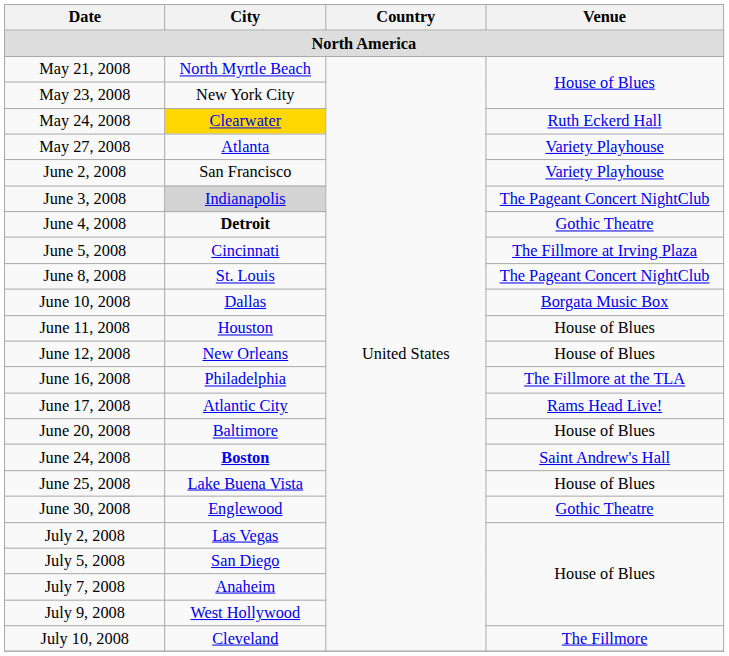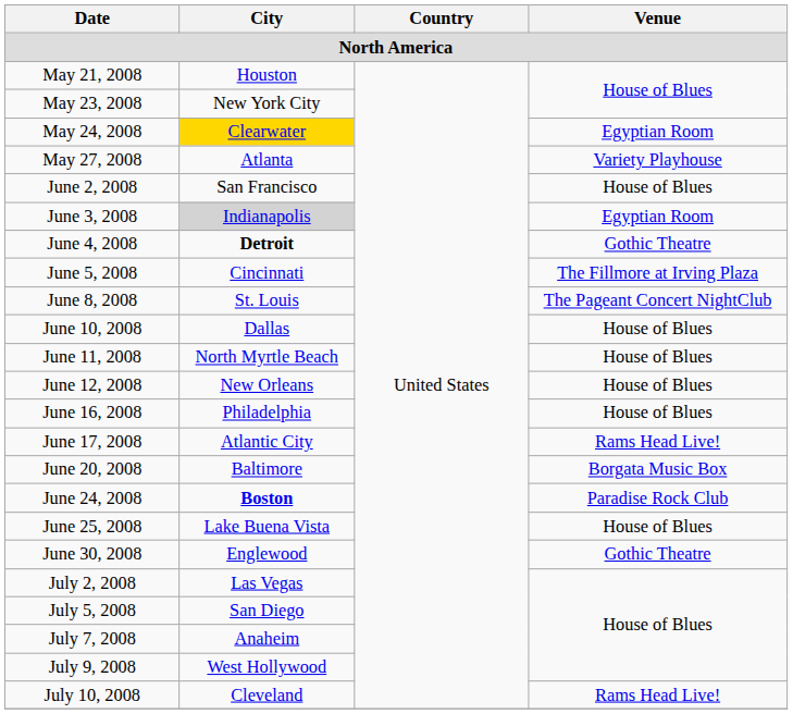 <table class="wikitable" style="text-align:center;">
 <tr>
 <th width="150">Date</th>
 <th width="150">City</th>
 <th width="150">Country</th>
 <th width="225">Venue</th>
 </tr>
 <tr bgcolor="#DDDDDD">
 <td colspan=4><strong>North America</strong></td>
 </tr>
 <tr>
 <td>May 21, 2008</td>
-<td><a href='#'>North Myrtle Beach</a></td>
+<td><a href='#'>Houston</a></td>
 <td rowspan="23">United States</td>
 <td rowspan="2"><a href='#'>House of Blues</a></td>
 </tr>
 <tr>
 <td>May 23, 2008</td>
 <td>New York City</td>
 </tr>
 <tr>
 <td>May 24, 2008</td>
 <td style="background: gold;"><a href='#'>Clearwater</a></td>
-<td><a href='#'>Ruth Eckerd Hall</a></td>
+<td><a href='#'>Egyptian Room</a></td>
 </tr>
 <tr>
 <td>May 27, 2008</td>
 <td><a href='#'>Atlanta</a></td>
 <td><a href='#'>Variety Playhouse</a></td>
 </tr>
 <tr>
 <td>June 2, 2008</td>
 <td>San Francisco</td>
-<td><a href='#'>Variety Playhouse</a></td>
+<td>House of Blues</td>
 </tr>
 <tr>
 <td>June 3, 2008</td>
 <td style="background: lightgrey;"><a href='#'>Indianapolis</a></td>
-<td><a href='#'>The Pageant Concert NightClub</a></td>
+<td><a href='#'>Egyptian Room</a></td>
 </tr>
 <tr>
 <td>June 4, 2008</td>
 <td><strong>Detroit</strong></td>
 <td><a href='#'>Gothic Theatre</a></td>
 </tr>
 <tr>
 <td>June 5, 2008</td>
 <td><a href='#'>Cincinnati</a></td>
 <td><a href='#'>The Fillmore at Irving Plaza</a></td>
 </tr>
 <tr>
 <td>June 8, 2008</td>
 <td><a href='#'>St. Louis</a></td>
 <td><a href='#'>The Pageant Concert NightClub</a></td>
 </tr>
 <tr>
 <td>June 10, 2008</td>
 <td><a href='#'>Dallas</a></td>
-<td><a href='#'>Borgata Music Box</a></td>
+<td>House of Blues</td>
 </tr>
 <tr>
 <td>June 11, 2008</td>
-<td><a href='#'>Houston</a></td>
+<td><a href='#'>North Myrtle Beach</a></td>
 <td>House of Blues</td>
 </tr>
 <tr>
 <td>June 12, 2008</td>
 <td><a href='#'>New Orleans</a></td>
 <td>House of Blues</td>
 </tr>
 <tr>
 <td>June 16, 2008</td>
 <td><a href='#'>Philadelphia</a></td>
-<td><a href='#'>The Fillmore at the TLA</a></td>
+<td>House of Blues</td>
 </tr>
 <tr>
 <td>June 17, 2008</td>
 <td><a href='#'>Atlantic City</a></td>
 <td><a href='#'>Rams Head Live!</a></td>
 </tr>
 <tr>
 <td>June 20, 2008</td>
 <td><a href='#'>Baltimore</a></td>
-<td>House of Blues</td>
+<td><a href='#'>Borgata Music Box</a></td>
 </tr>
 <tr>
 <td>June 24, 2008</td>
 <td><strong><a href='#'>Boston</a></strong></td>
-<td><a href='#'>Saint Andrew's Hall</a></td>
+<td><a href='#'>Paradise Rock Club</a></td>
 </tr>
 <tr>
 <td>June 25, 2008</td>
 <td><a href='#'>Lake Buena Vista</a></td>
 <td>House of Blues</td>
 </tr>
 <tr>
 <td>June 30, 2008</td>
 <td><a href='#'>Englewood</a></td>
 <td><a href='#'>Gothic Theatre</a></td>
 </tr>
 <tr>
 <td>July 2, 2008</td>
 <td><a href='#'>Las Vegas</a></td>
 <td rowspan="4">House of Blues</td>
 </tr>
 <tr>
 <td>July 5, 2008</td>
 <td><a href='#'>San Diego</a></td>
 </tr>
 <tr>
 <td>July 7, 2008</td>
 <td><a href='#'>Anaheim</a></td>
 </tr>
 <tr>
 <td>July 9, 2008</td>
 <td><a href='#'>West Hollywood</a></td>
 </tr>
 <tr>
 <td>July 10, 2008</td>
 <td><a href='#'>Cleveland</a></td>
-<td><a href='#'>The Fillmore</a></td>
+<td><a href='#'>Rams Head Live!</a></td>
 </tr>
 <tr>
 </tr>
 </table>
